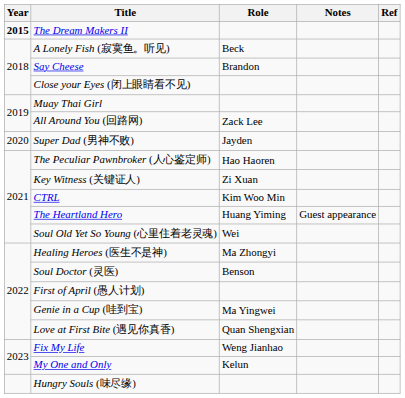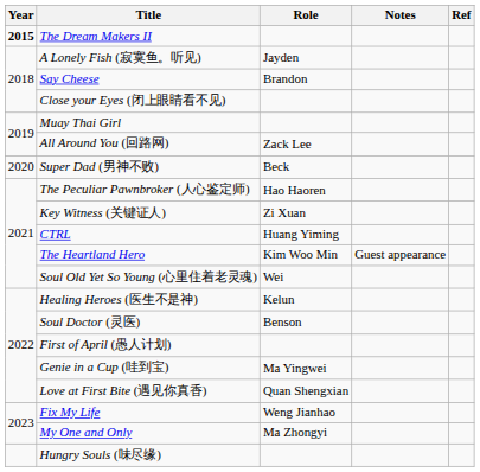 <table class="wikitable sortable">
 <tr>
 <th>Year</th>
 <th>Title</th>
 <th>Role</th>
 <th class="unsortable">Notes</th>
 <th class="unsortable">Ref</th>
 </tr>
 <tr>
 <td><strong>2015</strong></td>
 <td><em><a href='#'>The Dream Makers II</a></em></td>
 <td></td>
 <td></td>
 <td></td>
 </tr>
 <tr>
 <td rowspan="3">2018</td>
 <td><em>A Lonely Fish</em> (寂寞鱼。听见)</td>
-<td>Beck</td>
+<td>Jayden</td>
 <td></td>
 <td></td>
 </tr>
 <tr>
 <td><em><a href='#'>Say Cheese</a></em></td>
 <td>Brandon</td>
 <td></td>
 <td></td>
 </tr>
 <tr>
 <td><em>Close your Eyes</em> (闭上眼睛看不见)</td>
 <td></td>
 <td></td>
 <td></td>
 </tr>
 <tr>
 <td rowspan="2">2019</td>
 <td><em>Muay Thai Girl</em></td>
 <td></td>
 <td></td>
 <td></td>
 </tr>
 <tr>
 <td><em>All Around You</em> (回路网)</td>
 <td>Zack Lee</td>
 <td></td>
 <td></td>
 </tr>
 <tr>
 <td>2020</td>
 <td><em>Super Dad</em> (男神不败)</td>
-<td>Jayden</td>
+<td>Beck</td>
 <td></td>
 <td></td>
 </tr>
 <tr>
 <td rowspan="5">2021</td>
 <td><em>The Peculiar Pawnbroker</em> (人心鉴定师)</td>
 <td>Hao Haoren</td>
 <td></td>
 <td></td>
 </tr>
 <tr>
 <td><em>Key Witness</em> (关键证人)</td>
 <td>Zi Xuan</td>
 <td></td>
 <td></td>
 </tr>
 <tr>
 <td><em><a href='#'>CTRL</a></em></td>
-<td>Kim Woo Min</td>
+<td>Huang Yiming</td>
 <td></td>
 <td></td>
 </tr>
 <tr>
 <td><em><a href='#'>The Heartland Hero</a></em></td>
-<td>Huang Yiming</td>
+<td>Kim Woo Min</td>
 <td>Guest appearance</td>
 <td></td>
 </tr>
 <tr>
 <td><em>Soul Old Yet So Young</em> (心里住着老灵魂)</td>
 <td>Wei</td>
 <td></td>
 <td></td>
 </tr>
 <tr>
 <td rowspan="5">2022</td>
 <td><em>Healing Heroes</em> (医生不是神)</td>
-<td>Ma Zhongyi</td>
+<td>Kelun</td>
 <td></td>
 <td></td>
 </tr>
 <tr>
 <td><em>Soul Doctor</em> (灵医)</td>
 <td>Benson</td>
 <td></td>
 <td></td>
 </tr>
 <tr>
 <td><em>First of April</em> (愚人计划)</td>
 <td></td>
 <td></td>
 <td></td>
 </tr>
 <tr>
 <td><em>Genie in a Cup</em> (哇到宝)</td>
 <td>Ma Yingwei</td>
 <td></td>
 <td></td>
 </tr>
 <tr>
 <td><em>Love at First Bite</em> (遇见你真香)</td>
 <td>Quan Shengxian</td>
 <td></td>
 <td></td>
 </tr>
 <tr>
 <td rowspan="2">2023</td>
 <td><em><a href='#'>Fix My Life</a></em></td>
 <td>Weng Jianhao</td>
 <td></td>
 <td></td>
 </tr>
 <tr>
 <td><em><a href='#'>My One and Only</a></em></td>
-<td>Kelun</td>
+<td>Ma Zhongyi</td>
 <td></td>
 <td></td>
 </tr>
 <tr>
 <td></td>
 <td><em>Hungry Souls</em> (味尽缘)</td>
 <td></td>
 <td></td>
 <td></td>
 </tr>
 </table>
